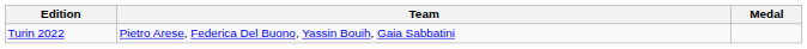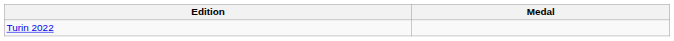 <table class="wikitable sortable" width=85% style="font-size:100%; text-align:left;">
 <tr>
 <th>Edition</th>
-<th>Team</th>
 <th>Medal</th>
 </tr>
 <tr>
 <td align=left> <a href='#'>Turin 2022</a></td>
-<td><a href='#'>Pietro Arese</a>, <a href='#'>Federica Del Buono</a>, <a href='#'>Yassin Bouih</a>, <a href='#'>Gaia Sabbatini</a></td>
 <td align=center></td>
 </tr>
 </table>
